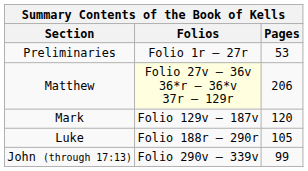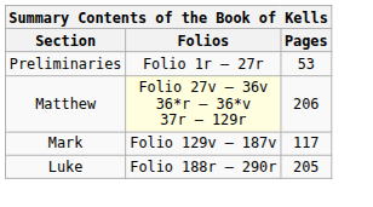 <table class="wikitable floatright" style="text-align:center;">
 <tr>
 <th ! colspan="3">Summary Contents of the Book of Kells</th>
 </tr>
 <tr>
 <th>Section</th>
 <th>Folios</th>
 <th>Pages</th>
 </tr>
 <tr>
 <td>Preliminaries</td>
 <td>Folio 1r — 27r</td>
 <td>53</td>
 </tr>
 <tr>
 <td>Matthew</td>
 <td style="background: lightyellow;">Folio 27v — 36v <br> 36*r — 36*v <br> 37r — 129r</td>
 <td>206</td>
 </tr>
 <tr>
 <td>Mark</td>
 <td>Folio 129v — 187v</td>
-<td>120</td>
+<td>117</td>
 </tr>
 <tr>
 <td>Luke</td>
 <td>Folio 188r — 290r</td>
-<td>105</td>
-</tr>
-<tr>
-<td>John <small>(through 17:13)</small></td>
-<td>Folio 290v — 339v</td>
-<td>99</td>
+<td>205</td>
 </tr>
 </table>
